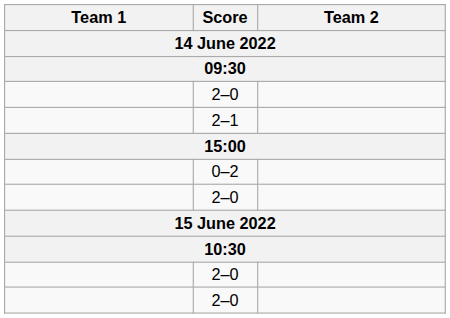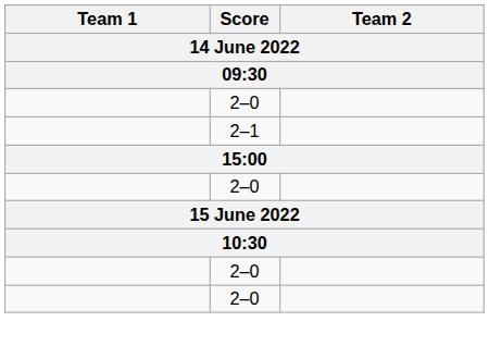 <table class="wikitable" style="text-align: center; font-size:90% ">
 <tr>
 <th align="right" width="160">Team 1</th>
 <th width="50">Score</th>
 <th align="left" width="160">Team 2</th>
 </tr>
 <tr>
 <th colspan=3>14 June 2022</th>
 </tr>
 <tr>
 <th colspan=3>09:30</th>
 </tr>
 <tr>
 <td align=right></td>
 <td align=center>2–0</td>
 <td align=left></td>
 </tr>
 <tr>
 <td align=right></td>
 <td align=center>2–1</td>
 <td align=left></td>
 </tr>
 <tr>
 <th colspan=3>15:00</th>
 </tr>
 <tr>
 <td align=right></td>
-<td align=center>0–2</td>
-<td align=left></td>
-</tr>
-<tr>
-<td align=right></td>
 <td align=center>2–0</td>
 <td align=left></td>
 </tr>
 <tr>
 <th colspan=3>15 June 2022</th>
 </tr>
 <tr>
 <th colspan=3>10:30</th>
 </tr>
 <tr>
 <td align=right></td>
 <td align=center>2–0</td>
 <td align=left></td>
 </tr>
 <tr>
 <td align=right></td>
 <td align=center>2–0</td>
 <td align=left></td>
 </tr>
 </table>
